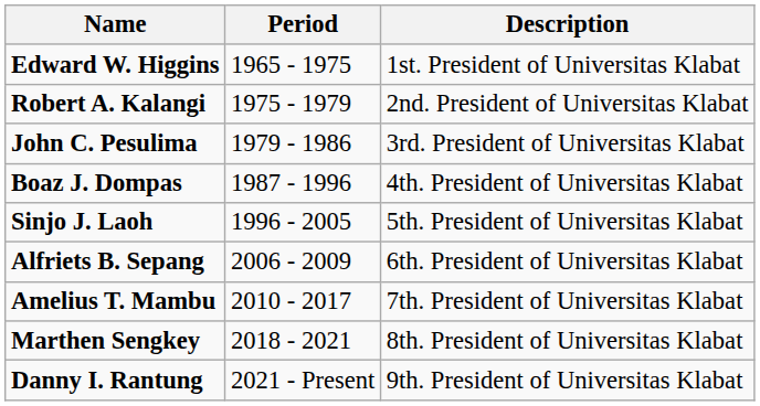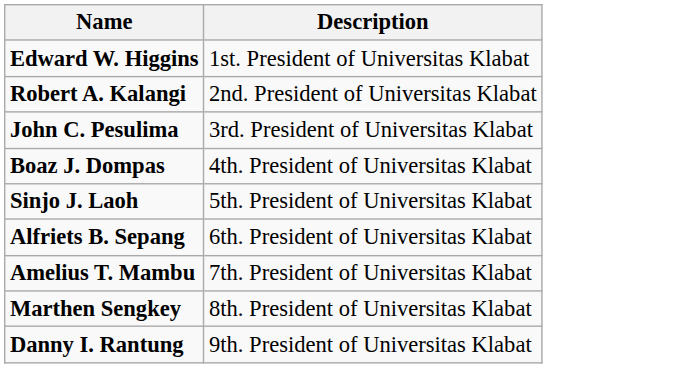 <table class="wikitable">
 <tr>
 <th>Name</th>
-<th>Period</th>
 <th>Description</th>
 </tr>
 <tr>
 <td><strong>Edward W. Higgins</strong></td>
-<td>1965 - 1975</td>
 <td>1st. President of Universitas Klabat</td>
 </tr>
 <tr>
 <td><strong>Robert A. Kalangi</strong></td>
-<td>1975 - 1979</td>
 <td>2nd. President of Universitas Klabat</td>
 </tr>
 <tr>
 <td><strong>John C. Pesulima</strong></td>
-<td>1979 - 1986</td>
 <td>3rd. President of Universitas Klabat</td>
 </tr>
 <tr>
 <td><strong>Boaz J. Dompas</strong></td>
-<td>1987 - 1996</td>
 <td>4th. President of Universitas Klabat</td>
 </tr>
 <tr>
 <td><strong>Sinjo J. Laoh</strong></td>
-<td>1996 - 2005</td>
 <td>5th. President of Universitas Klabat</td>
 </tr>
 <tr>
 <td><strong>Alfriets B. Sepang</strong></td>
-<td>2006 - 2009</td>
 <td>6th. President of Universitas Klabat</td>
 </tr>
 <tr>
 <td><strong>Amelius T. Mambu</strong></td>
-<td>2010 - 2017</td>
 <td>7th. President of Universitas Klabat</td>
 </tr>
 <tr>
 <td><strong>Marthen Sengkey</strong></td>
-<td>2018 - 2021</td>
 <td>8th. President of Universitas Klabat</td>
 </tr>
 <tr>
 <td><strong>Danny I. Rantung</strong></td>
-<td>2021 - Present</td>
 <td>9th. President of Universitas Klabat</td>
 </tr>
 </table>
